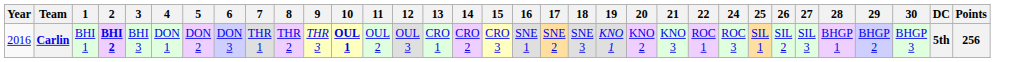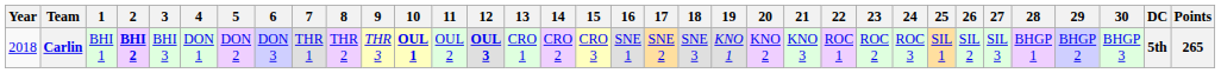 <table class="wikitable" style="text-align:center; font-size:85%">
 <tr>
 <th>Year</th>
 <th>Team</th>
 <th>1</th>
 <th>2</th>
 <th>3</th>
 <th>4</th>
 <th>5</th>
 <th>6</th>
 <th>7</th>
 <th>8</th>
 <th>9</th>
 <th>10</th>
 <th>11</th>
 <th>12</th>
 <th>13</th>
 <th>14</th>
 <th>15</th>
 <th>16</th>
 <th>17</th>
 <th>18</th>
 <th>19</th>
 <th>20</th>
 <th>21</th>
 <th>22</th>
+<th>23</th>
 <th>24</th>
 <th>25</th>
 <th>26</th>
 <th>27</th>
 <th>28</th>
 <th>29</th>
 <th>30</th>
 <th>DC</th>
 <th>Points</th>
 </tr>
 <tr>
-<td><a href='#'>2016</a></td>
+<td><a href='#'>2018</a></td>
 <th><a href='#'>Carlin</a></th>
 <td style="background:#DFFFDF;"><a href='#'>BHI<br>1</a><br></td>
 <td style="background:#EFCFFF;"><strong><a href='#'>BHI<br>2</a><br></strong></td>
 <td style="background:#DFFFDF;"><a href='#'>BHI<br>3</a><br></td>
 <td style="background:#DFFFDF;"><a href='#'>DON<br>1</a><br></td>
 <td style="background:#EFCFFF;"><a href='#'>DON<br>2</a><br></td>
 <td style="background:#CFCFFF;"><a href='#'>DON<br>3</a><br></td>
 <td style="background:#DFDFDF;"><a href='#'>THR<br>1</a><br></td>
 <td style="background:#EFCFFF;"><a href='#'>THR<br>2</a><br></td>
 <td style="background:#FFFFBF;"><em><a href='#'>THR<br>3</a></em><br></td>
 <td style="background:#FFFFBF;"><strong><a href='#'>OUL<br>1</a></strong><br></td>
 <td style="background:#DFFFDF;"><a href='#'>OUL<br>2</a><br></td>
-<td style="background:#DFDFDF;"><a href='#'>OUL<br>3</a><br></td>
+<td style="background:#DFDFDF;"><strong><a href='#'>OUL<br>3</a><br></strong></td>
 <td style="background:#DFFFDF;"><a href='#'>CRO<br>1</a><br></td>
 <td style="background:#EFCFFF;"><a href='#'>CRO<br>2</a><br></td>
 <td style="background:#FFFFBF;"><a href='#'>CRO<br>3</a><br></td>
 <td style="background:#DFDFDF;"><a href='#'>SNE<br>1</a><br></td>
 <td style="background:#FFDF9F;"><a href='#'>SNE<br>2</a><br></td>
 <td style="background:#DFDFDF;"><a href='#'>SNE<br>3</a><br></td>
 <td style="background:#DFDFDF;"><em><a href='#'>KNO<br>1</a></em><br></td>
 <td style="background:#EFCFFF;"><a href='#'>KNO<br>2</a><br></td>
 <td style="background:#DFFFDF;"><a href='#'>KNO<br>3</a><br></td>
 <td style="background:#EFCFFF;"><a href='#'>ROC<br>1</a><br></td>
+<td style="background:#DFFFDF;"><a href='#'>ROC<br>2</a><br></td>
 <td style="background:#DFFFDF;"><a href='#'>ROC<br>3</a><br></td>
 <td style="background:#FFDF9F;"><a href='#'>SIL<br>1</a><br></td>
 <td style="background:#DFFFDF;"><a href='#'>SIL<br>2</a><br></td>
 <td style="background:#DFFFDF;"><a href='#'>SIL<br>3</a><br></td>
 <td style="background:#EFCFFF;"><a href='#'>BHGP<br>1</a><br></td>
 <td style="background:#CFCFFF;"><a href='#'>BHGP<br>2</a><br></td>
 <td style="background:#DFFFDF;"><a href='#'>BHGP<br>3</a><br></td>
 <th>5th</th>
-<th>256</th>
+<th>265</th>
 </tr>
 </table>
